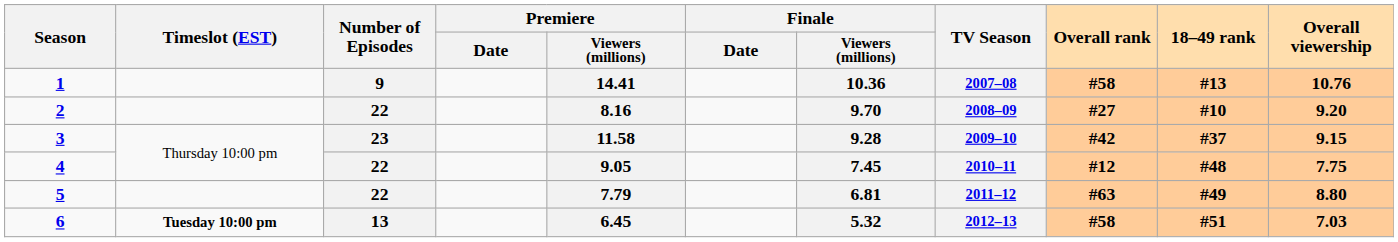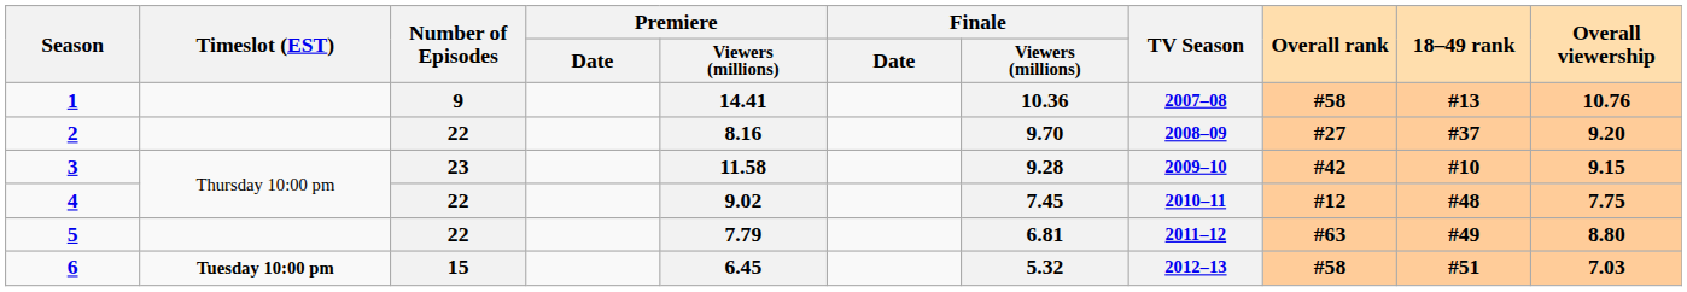 <table class="wikitable plainrowheaders" style="text-align:center; width:100%;">
 <tr>
 <th scope="col" style="width:8%;" rowspan="2">Season</th>
 <th scope="col" style="width:15%;" rowspan="2">Timeslot (<a href='#'>EST</a>)</th>
 <th scope="col" style="width:8%;" rowspan="2">Number of Episodes</th>
 <th scope="col" colspan=2>Premiere</th>
 <th scope="col" colspan=2>Finale</th>
 <th scope="col" style="width:8%;" rowspan="2">TV Season</th>
 <th scope="col" style="width:8%; background:#ffdead;" rowspan="2">Overall rank</th>
 <th scope="col" style="width:8%; background:#ffdead;" rowspan="2">18–49 rank</th>
 <th scope="col" style="width:10%; background:#ffdead;" rowspan="2">Overall viewership</th>
 </tr>
 <tr>
 <th scope="col" style="width:8%;">Date</th>
 <th scope="col" span style="width:10%; font-size:smaller; line-height:100%;">Viewers<br>(millions)</th>
 <th scope="col" style="width:8%;">Date</th>
 <th scope="col" span style="width:10%; font-size:smaller; line-height:100%;">Viewers<br>(millions)</th>
 </tr>
 <tr>
 <th style="background:#F9F9F9;text-align:center"><a href='#'>1</a></th>
 <td></td>
 <th>9</th>
 <td style="font-size:11px;line-height:110%"></td>
 <th>14.41</th>
 <td style="font-size:11px;line-height:110%"></td>
 <th>10.36</th>
 <th style="font-size:smaller"><a href='#'>2007–08</a></th>
 <th style="background:#fc9;">#58</th>
 <th style="background:#fc9;">#13</th>
 <th style="background:#fc9;">10.76</th>
 </tr>
 <tr>
 <th style="background:#F9F9F9;text-align:center"><a href='#'>2</a></th>
 <td> </td>
 <th>22</th>
 <td style="font-size:11px;line-height:110%"></td>
 <th>8.16</th>
 <td style="font-size:11px;line-height:110%"></td>
 <th>9.70</th>
 <th style="font-size:smaller"><a href='#'>2008–09</a></th>
 <th style="background:#fc9;">#27</th>
-<th style="background:#fc9;">#10</th>
+<th style="background:#fc9;">#37</th>
 <th style="background:#fc9;">9.20</th>
 </tr>
 <tr>
 <th style="background:#F9F9F9;text-align:center"><a href='#'>3</a></th>
 <td rowspan="2" style="text-align:center;"><small>Thursday 10:00 pm</small></td>
 <th>23</th>
 <td style="font-size:11px;line-height:110%"></td>
 <th>11.58</th>
 <td style="font-size:11px;line-height:110%"></td>
 <th>9.28</th>
 <th style="font-size:smaller"><a href='#'>2009–10</a></th>
 <th style="background:#fc9;">#42</th>
-<th style="background:#fc9;">#37</th>
+<th style="background:#fc9;">#10</th>
 <th style="background:#fc9;">9.15</th>
 </tr>
 <tr>
 <th style="background:#F9F9F9;text-align:center"><a href='#'>4</a></th>
 <th>22</th>
 <td style="font-size:11px;line-height:110%"></td>
-<th>9.05</th>
+<th>9.02</th>
 <td style="font-size:11px;line-height:110%"></td>
 <th>7.45</th>
 <th style="font-size:smaller"><a href='#'>2010–11</a></th>
 <th style="background:#fc9;">#12</th>
 <th style="background:#fc9;">#48</th>
 <th style="background:#fc9;">7.75</th>
 </tr>
 <tr>
 <th style="background:#F9F9F9;text-align:center"><a href='#'>5</a></th>
 <td> </td>
 <th>22</th>
 <td style="font-size:11px;line-height:110%"></td>
 <th>7.79</th>
 <td style="font-size:11px;line-height:110%"></td>
 <th>6.81</th>
 <th style="font-size:smaller"><a href='#'>2011–12</a></th>
 <th style="background:#fc9;">#63</th>
 <th style="background:#fc9;">#49</th>
 <th style="background:#fc9;">8.80</th>
 </tr>
 <tr>
 <th style="background:#F9F9F9;text-align:center"><a href='#'>6</a></th>
 <td rowspan="1" style="text-align:center;"><strong><small>Tuesday 10:00 pm</small></strong></td>
-<th>13</th>
+<th>15</th>
 <td style="font-size:11px;line-height:110%"></td>
 <th>6.45</th>
 <td style="font-size:11px;line-height:110%"></td>
 <th>5.32</th>
 <th style="font-size:smaller"><a href='#'>2012–13</a></th>
 <th style="background:#fc9;">#58</th>
 <th style="background:#fc9;">#51</th>
 <th style="background:#fc9;">7.03</th>
 </tr>
 </table>
